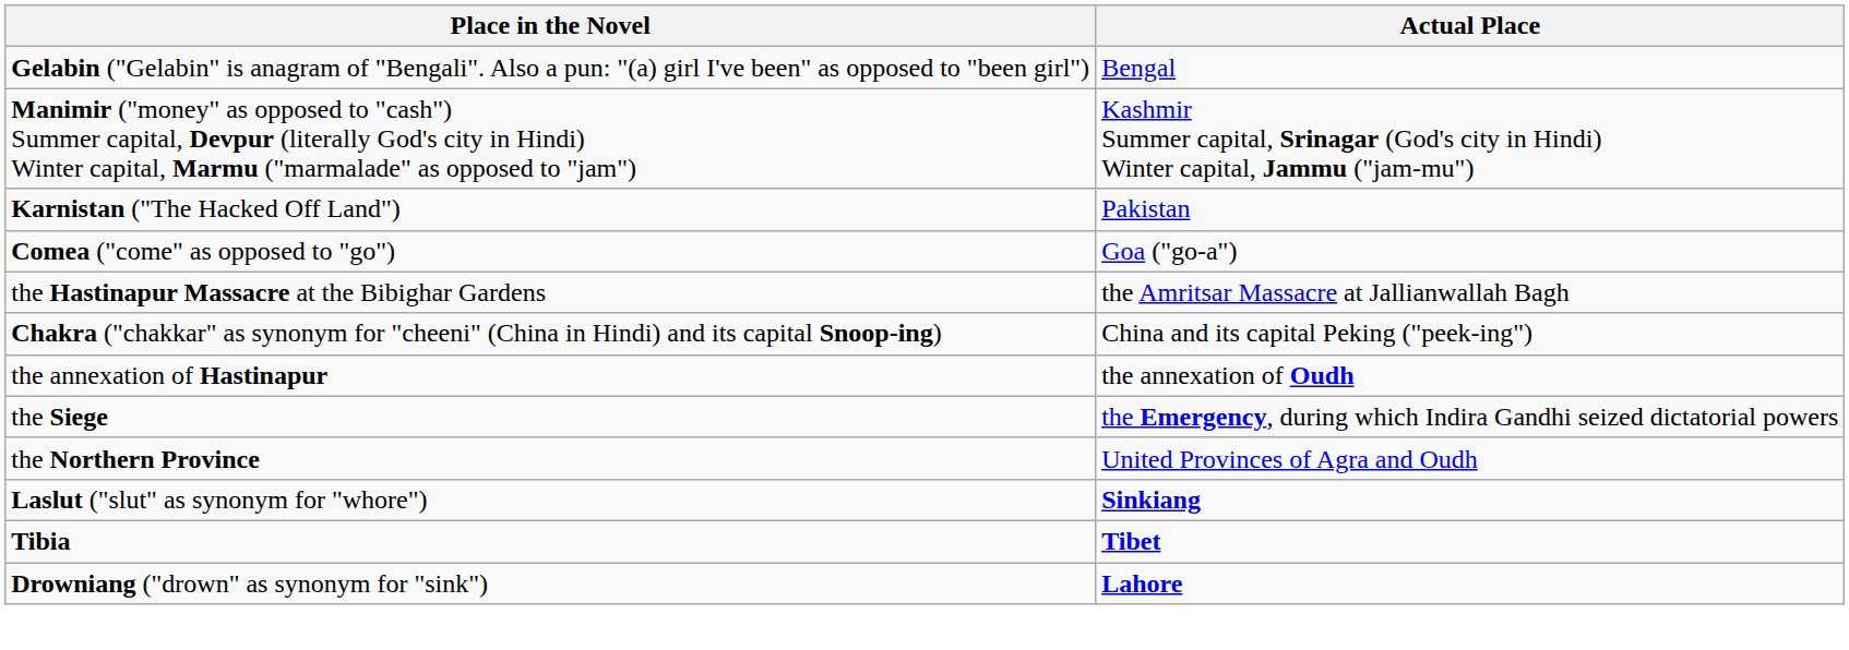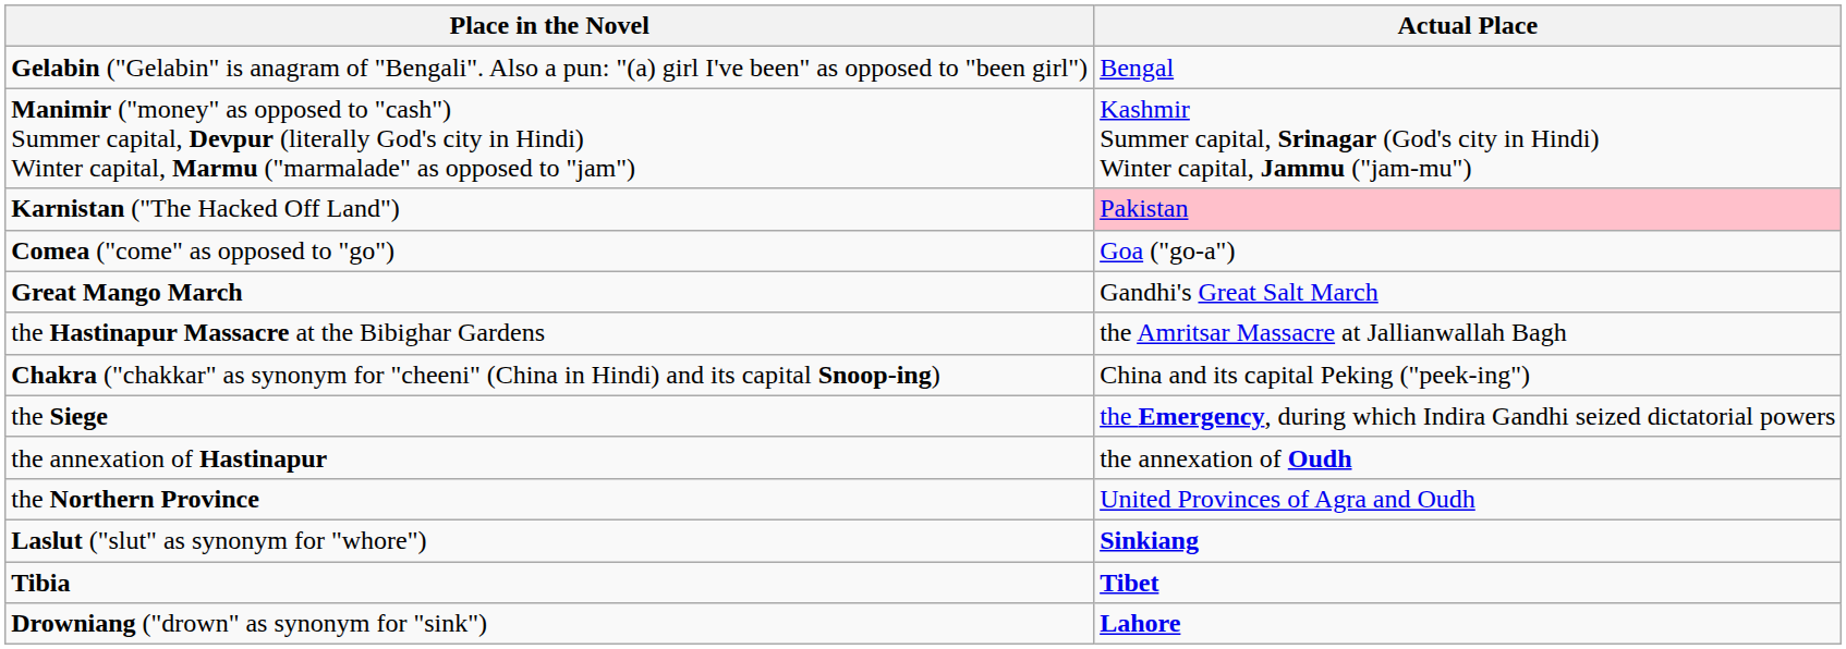 <table class="wikitable">
 <tr>
 <th>Place in the Novel</th>
 <th>Actual Place</th>
 </tr>
 <tr>
 <td><strong>Gelabin</strong> ("Gelabin" is anagram of "Bengali". Also a pun: "(a) girl I've been" as opposed to "been girl")</td>
 <td><a href='#'>Bengal</a></td>
 </tr>
 <tr>
 <td><strong>Manimir</strong> ("money" as opposed to "cash")<br>Summer capital, <strong>Devpur</strong> (literally God's city in Hindi)<br>Winter capital, <strong>Marmu</strong> ("marmalade" as opposed to "jam")</td>
 <td><a href='#'>Kashmir</a><br>Summer capital, <strong>Srinagar</strong> (God's city in Hindi)<br>Winter capital, <strong>Jammu</strong> ("jam-mu")</td>
 </tr>
 <tr>
 <td><strong>Karnistan</strong> ("The Hacked Off Land")</td>
-<td><a href='#'>Pakistan</a></td>
+<td style="background: pink;"><a href='#'>Pakistan</a></td>
 </tr>
 <tr>
 <td><strong>Comea</strong> ("come" as opposed to "go")</td>
 <td><a href='#'>Goa</a> ("go-a")</td>
+</tr>
+<tr>
+<td><strong>Great Mango March</strong></td>
+<td>Gandhi's <a href='#'>Great Salt March</a></td>
 </tr>
 <tr>
 <td>the <strong>Hastinapur Massacre</strong> at the Bibighar Gardens</td>
 <td>the <a href='#'>Amritsar Massacre</a> at Jallianwallah Bagh</td>
 </tr>
 <tr>
 <td><strong>Chakra</strong> ("chakkar" as synonym for "cheeni" (China in Hindi) and its capital <strong>Snoop-ing</strong>)</td>
 <td>China and its capital Peking ("peek-ing")</td>
 </tr>
 <tr>
+<td>the <strong>Siege</strong></td>
+<td><a href='#'>the <strong>Emergency</strong></a>, during which Indira Gandhi seized dictatorial powers</td>
+</tr>
+<tr>
 <td>the annexation of <strong>Hastinapur</strong></td>
 <td>the annexation of <strong><a href='#'>Oudh</a></strong></td>
-</tr>
-<tr>
-<td>the <strong>Siege</strong></td>
-<td><a href='#'>the <strong>Emergency</strong></a>, during which Indira Gandhi seized dictatorial powers</td>
 </tr>
 <tr>
 <td>the <strong>Northern Province</strong></td>
 <td><a href='#'>United Provinces of Agra and Oudh</a></td>
 </tr>
 <tr>
 <td><strong>Laslut</strong> ("slut" as synonym for "whore")</td>
 <td><strong><a href='#'>Sinkiang</a></strong></td>
 </tr>
 <tr>
 <td><strong>Tibia</strong></td>
 <td><strong><a href='#'>Tibet</a></strong></td>
 </tr>
 <tr>
 <td><strong>Drowniang</strong> ("drown" as synonym for "sink")</td>
 <td><strong><a href='#'>Lahore</a></strong></td>
 </tr>
 </table>
